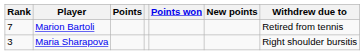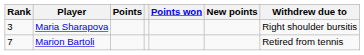 <table class="wikitable sortable" style="margin:1em auto;">
 <tr>
 <th>Rank</th>
 <th>Player</th>
 <th>Points</th>
 <th></th>
 <th><a href='#'>Points won</a></th>
 <th>New points</th>
 <th>Withdrew due to</th>
 </tr>
 <tr>
+<td>3</td>
+<td> <a href='#'>Maria Sharapova</a></td>
+<td></td>
+<td></td>
+<td></td>
+<td></td>
+<td>Right shoulder bursitis</td>
+</tr>
+<tr>
 <td>7</td>
 <td> <a href='#'>Marion Bartoli</a></td>
 <td></td>
 <td></td>
 <td></td>
 <td></td>
 <td>Retired from tennis</td>
 </tr>
-<tr>
-<td>3</td>
-<td> <a href='#'>Maria Sharapova</a></td>
-<td></td>
-<td></td>
-<td></td>
-<td></td>
-<td>Right shoulder bursitis</td>
-</tr>
 </table>
